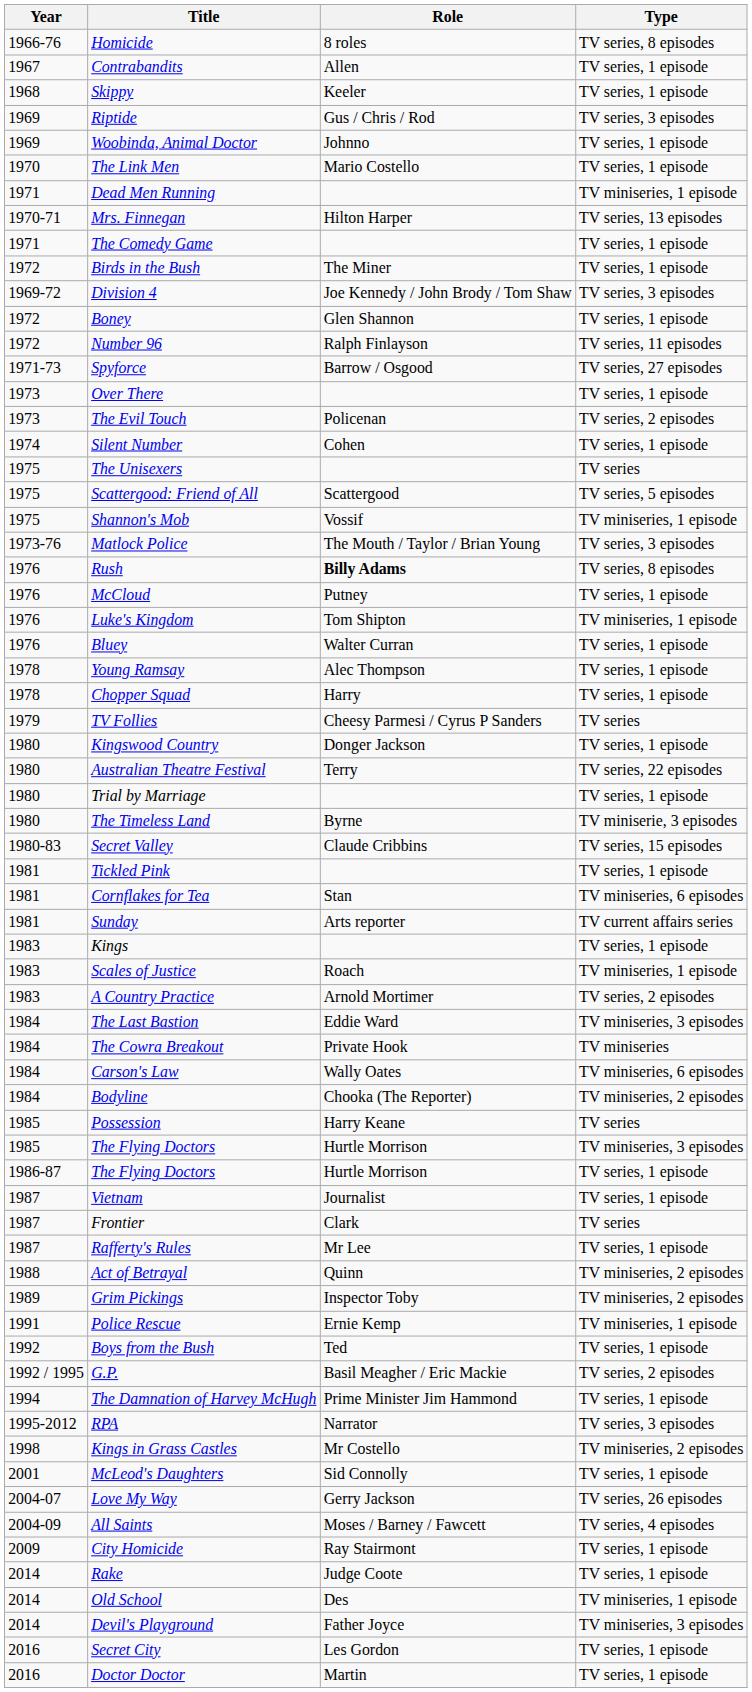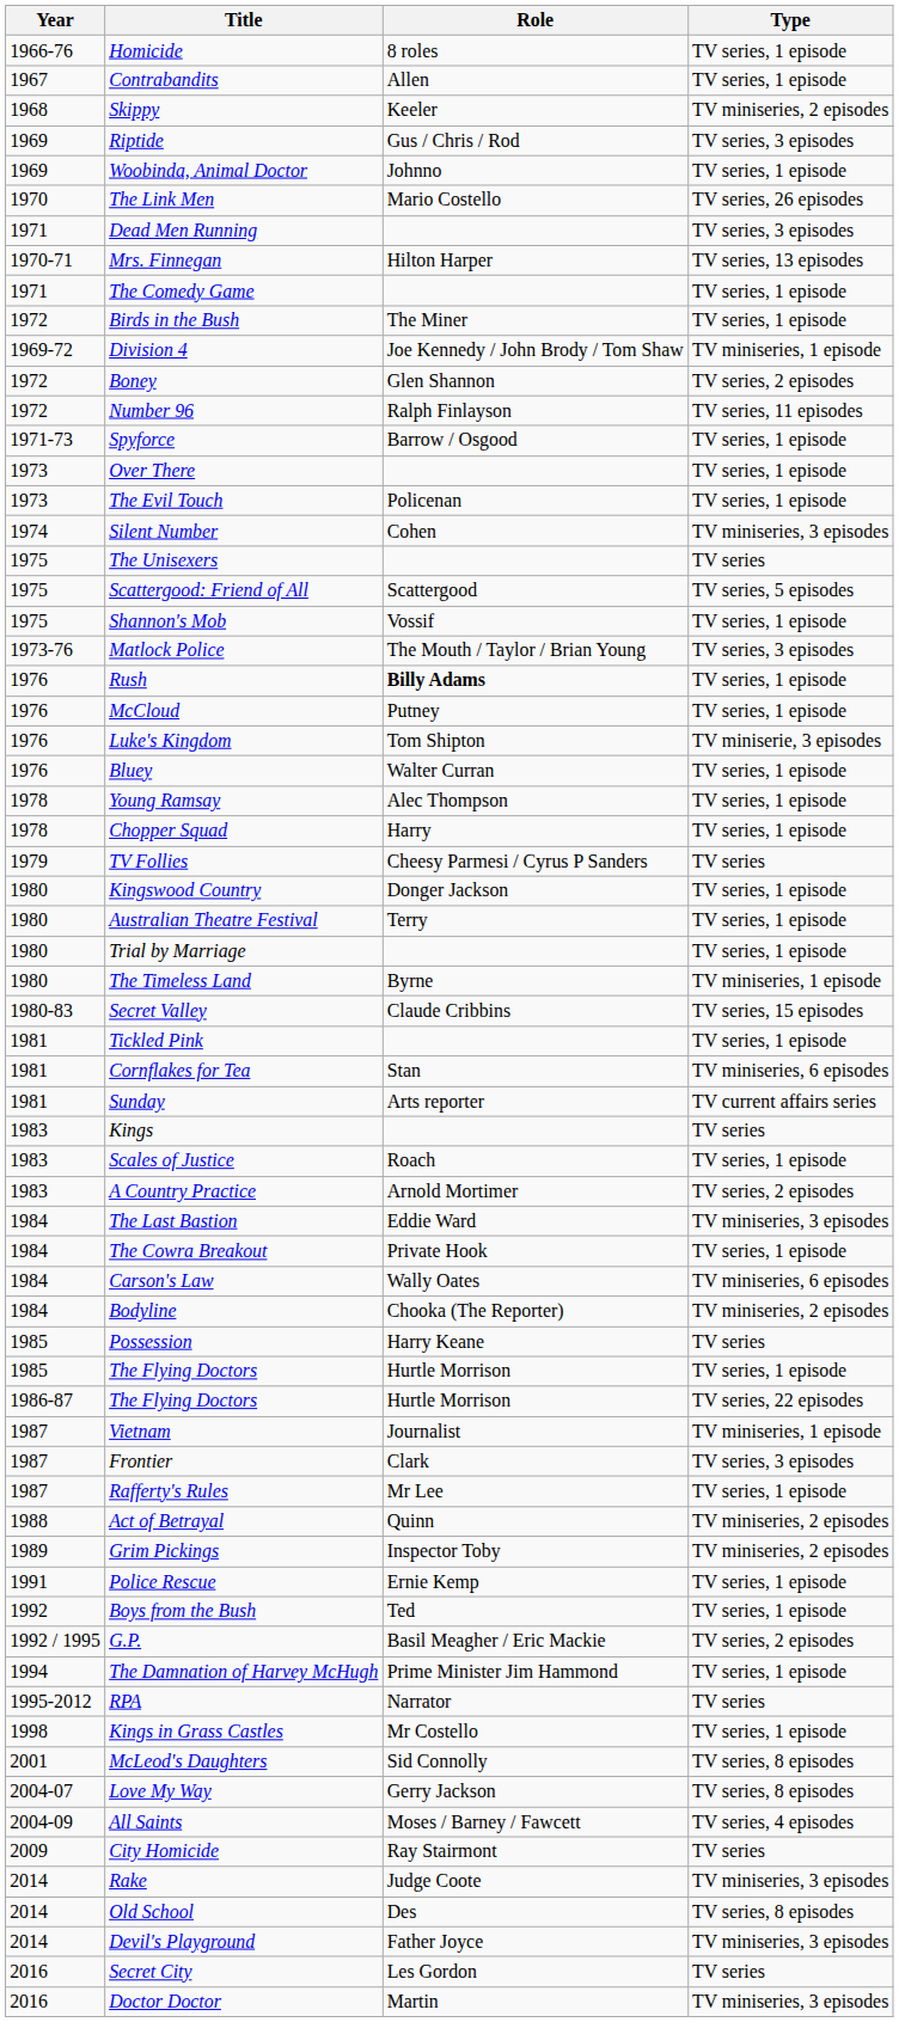 <table class="wikitable">
 <tr>
 <th>Year</th>
 <th>Title</th>
 <th>Role</th>
 <th>Type</th>
 </tr>
 <tr>
 <td>1966-76</td>
 <td><em><a href='#'>Homicide</a></em></td>
 <td>8 roles</td>
-<td>TV series, 8 episodes</td>
+<td>TV series, 1 episode</td>
 </tr>
 <tr>
 <td>1967</td>
 <td><em><a href='#'>Contrabandits</a></em></td>
 <td>Allen</td>
 <td>TV series, 1 episode</td>
 </tr>
 <tr>
 <td>1968</td>
 <td><em><a href='#'>Skippy</a></em></td>
 <td>Keeler</td>
-<td>TV series, 1 episode</td>
+<td>TV miniseries, 2 episodes</td>
 </tr>
 <tr>
 <td>1969</td>
 <td><em><a href='#'>Riptide</a></em></td>
 <td>Gus / Chris / Rod</td>
 <td>TV series, 3 episodes</td>
 </tr>
 <tr>
 <td>1969</td>
 <td><em><a href='#'>Woobinda, Animal Doctor</a></em></td>
 <td>Johnno</td>
 <td>TV series, 1 episode</td>
 </tr>
 <tr>
 <td>1970</td>
 <td><em><a href='#'>The Link Men</a></em></td>
 <td>Mario Costello</td>
-<td>TV series, 1 episode</td>
+<td>TV series, 26 episodes</td>
 </tr>
 <tr>
 <td>1971</td>
 <td><em><a href='#'>Dead Men Running</a></em></td>
 <td></td>
-<td>TV miniseries, 1 episode</td>
+<td>TV series, 3 episodes</td>
 </tr>
 <tr>
 <td>1970-71</td>
 <td><em><a href='#'>Mrs. Finnegan</a></em></td>
 <td>Hilton Harper</td>
 <td>TV series, 13 episodes</td>
 </tr>
 <tr>
 <td>1971</td>
 <td><em><a href='#'>The Comedy Game</a></em></td>
 <td></td>
 <td>TV series, 1 episode</td>
 </tr>
 <tr>
 <td>1972</td>
 <td><em><a href='#'>Birds in the Bush</a></em></td>
 <td>The Miner</td>
 <td>TV series, 1 episode</td>
 </tr>
 <tr>
 <td>1969-72</td>
 <td><em><a href='#'>Division 4</a></em></td>
 <td>Joe Kennedy / John Brody / Tom Shaw</td>
-<td>TV series, 3 episodes</td>
+<td>TV miniseries, 1 episode</td>
 </tr>
 <tr>
 <td>1972</td>
 <td><em><a href='#'>Boney</a></em></td>
 <td>Glen Shannon</td>
-<td>TV series, 1 episode</td>
+<td>TV series, 2 episodes</td>
 </tr>
 <tr>
 <td>1972</td>
 <td><em><a href='#'>Number 96</a></em></td>
 <td>Ralph Finlayson</td>
 <td>TV series, 11 episodes</td>
 </tr>
 <tr>
 <td>1971-73</td>
 <td><em><a href='#'>Spyforce</a></em></td>
 <td>Barrow / Osgood</td>
-<td>TV series, 27 episodes</td>
+<td>TV series, 1 episode</td>
 </tr>
 <tr>
 <td>1973</td>
 <td><em><a href='#'>Over There</a></em></td>
 <td></td>
 <td>TV series, 1 episode</td>
 </tr>
 <tr>
 <td>1973</td>
 <td><em><a href='#'>The Evil Touch</a></em></td>
 <td>Policenan</td>
-<td>TV series, 2 episodes</td>
+<td>TV series, 1 episode</td>
 </tr>
 <tr>
 <td>1974</td>
 <td><em><a href='#'>Silent Number</a></em></td>
 <td>Cohen</td>
-<td>TV series, 1 episode</td>
+<td>TV miniseries, 3 episodes</td>
 </tr>
 <tr>
 <td>1975</td>
 <td><em><a href='#'>The Unisexers</a></em></td>
 <td></td>
 <td>TV series</td>
 </tr>
 <tr>
 <td>1975</td>
 <td><em><a href='#'>Scattergood: Friend of All</a></em></td>
 <td>Scattergood</td>
 <td>TV series, 5 episodes</td>
 </tr>
 <tr>
 <td>1975</td>
 <td><em><a href='#'>Shannon's Mob</a></em></td>
 <td>Vossif</td>
-<td>TV miniseries, 1 episode</td>
+<td>TV series, 1 episode</td>
 </tr>
 <tr>
 <td>1973-76</td>
 <td><em><a href='#'>Matlock Police</a></em></td>
 <td>The Mouth / Taylor / Brian Young</td>
 <td>TV series, 3 episodes</td>
 </tr>
 <tr>
 <td>1976</td>
 <td><em><a href='#'>Rush</a></em></td>
 <td><strong>Billy Adams</strong></td>
-<td>TV series, 8 episodes</td>
+<td>TV series, 1 episode</td>
 </tr>
 <tr>
 <td>1976</td>
 <td><em><a href='#'>McCloud</a></em></td>
 <td>Putney</td>
 <td>TV series, 1 episode</td>
 </tr>
 <tr>
 <td>1976</td>
 <td><em><a href='#'>Luke's Kingdom</a></em></td>
 <td>Tom Shipton</td>
-<td>TV miniseries, 1 episode</td>
+<td>TV miniserie, 3 episodes</td>
 </tr>
 <tr>
 <td>1976</td>
 <td><em><a href='#'>Bluey</a></em></td>
 <td>Walter Curran</td>
 <td>TV series, 1 episode</td>
 </tr>
 <tr>
 <td>1978</td>
 <td><em><a href='#'>Young Ramsay</a></em></td>
 <td>Alec Thompson</td>
 <td>TV series, 1 episode</td>
 </tr>
 <tr>
 <td>1978</td>
 <td><em><a href='#'>Chopper Squad</a></em></td>
 <td>Harry</td>
 <td>TV series, 1 episode</td>
 </tr>
 <tr>
 <td>1979</td>
 <td><em><a href='#'>TV Follies</a></em></td>
 <td>Cheesy Parmesi / Cyrus P Sanders</td>
 <td>TV series</td>
 </tr>
 <tr>
 <td>1980</td>
 <td><em><a href='#'>Kingswood Country</a></em></td>
 <td>Donger Jackson</td>
 <td>TV series, 1 episode</td>
 </tr>
 <tr>
 <td>1980</td>
 <td><em><a href='#'>Australian Theatre Festival</a></em></td>
 <td>Terry</td>
-<td>TV series, 22 episodes</td>
+<td>TV series, 1 episode</td>
 </tr>
 <tr>
 <td>1980</td>
 <td><em>Trial by Marriage</em></td>
 <td></td>
 <td>TV series, 1 episode</td>
 </tr>
 <tr>
 <td>1980</td>
 <td><em><a href='#'>The Timeless Land</a></em></td>
 <td>Byrne</td>
-<td>TV miniserie, 3 episodes</td>
+<td>TV miniseries, 1 episode</td>
 </tr>
 <tr>
 <td>1980-83</td>
 <td><em><a href='#'>Secret Valley</a></em></td>
 <td>Claude Cribbins</td>
 <td>TV series, 15 episodes</td>
 </tr>
 <tr>
 <td>1981</td>
 <td><em><a href='#'>Tickled Pink</a></em></td>
 <td></td>
 <td>TV series, 1 episode</td>
 </tr>
 <tr>
 <td>1981</td>
 <td><em><a href='#'>Cornflakes for Tea</a></em></td>
 <td>Stan</td>
 <td>TV miniseries, 6 episodes</td>
 </tr>
 <tr>
 <td>1981</td>
 <td><em><a href='#'>Sunday</a></em></td>
 <td>Arts reporter</td>
 <td>TV current affairs series</td>
 </tr>
 <tr>
 <td>1983</td>
 <td><em>Kings</em></td>
 <td></td>
-<td>TV series, 1 episode</td>
+<td>TV series</td>
 </tr>
 <tr>
 <td>1983</td>
 <td><em><a href='#'>Scales of Justice</a></em></td>
 <td>Roach</td>
-<td>TV miniseries, 1 episode</td>
+<td>TV series, 1 episode</td>
 </tr>
 <tr>
 <td>1983</td>
 <td><em><a href='#'>A Country Practice</a></em></td>
 <td>Arnold Mortimer</td>
 <td>TV series, 2 episodes</td>
 </tr>
 <tr>
 <td>1984</td>
 <td><em><a href='#'>The Last Bastion</a></em></td>
 <td>Eddie Ward</td>
 <td>TV miniseries, 3 episodes</td>
 </tr>
 <tr>
 <td>1984</td>
 <td><em><a href='#'>The Cowra Breakout</a></em></td>
 <td>Private Hook</td>
-<td>TV miniseries</td>
+<td>TV series, 1 episode</td>
 </tr>
 <tr>
 <td>1984</td>
 <td><em><a href='#'>Carson's Law</a></em></td>
 <td>Wally Oates</td>
 <td>TV miniseries, 6 episodes</td>
 </tr>
 <tr>
 <td>1984</td>
 <td><em><a href='#'>Bodyline</a></em></td>
 <td>Chooka (The Reporter)</td>
 <td>TV miniseries, 2 episodes</td>
 </tr>
 <tr>
 <td>1985</td>
 <td><em><a href='#'>Possession</a></em></td>
 <td>Harry Keane</td>
 <td>TV series</td>
 </tr>
 <tr>
 <td>1985</td>
 <td><em><a href='#'>The Flying Doctors</a></em></td>
 <td>Hurtle Morrison</td>
-<td>TV miniseries, 3 episodes</td>
+<td>TV series, 1 episode</td>
 </tr>
 <tr>
 <td>1986-87</td>
 <td><em><a href='#'>The Flying Doctors</a></em></td>
 <td>Hurtle Morrison</td>
-<td>TV series, 1 episode</td>
+<td>TV series, 22 episodes</td>
 </tr>
 <tr>
 <td>1987</td>
 <td><em><a href='#'>Vietnam</a></em></td>
 <td>Journalist</td>
-<td>TV series, 1 episode</td>
+<td>TV miniseries, 1 episode</td>
 </tr>
 <tr>
 <td>1987</td>
 <td><em>Frontier</em></td>
 <td>Clark</td>
-<td>TV series</td>
+<td>TV series, 3 episodes</td>
 </tr>
 <tr>
 <td>1987</td>
 <td><em><a href='#'>Rafferty's Rules</a></em></td>
 <td>Mr Lee</td>
 <td>TV series, 1 episode</td>
 </tr>
 <tr>
 <td>1988</td>
 <td><em><a href='#'>Act of Betrayal</a></em></td>
 <td>Quinn</td>
 <td>TV miniseries, 2 episodes</td>
 </tr>
 <tr>
 <td>1989</td>
 <td><em><a href='#'>Grim Pickings</a></em></td>
 <td>Inspector Toby</td>
 <td>TV miniseries, 2 episodes</td>
 </tr>
 <tr>
 <td>1991</td>
 <td><em><a href='#'>Police Rescue</a></em></td>
 <td>Ernie Kemp</td>
-<td>TV miniseries, 1 episode</td>
+<td>TV series, 1 episode</td>
 </tr>
 <tr>
 <td>1992</td>
 <td><em><a href='#'>Boys from the Bush</a></em></td>
 <td>Ted</td>
 <td>TV series, 1 episode</td>
 </tr>
 <tr>
 <td>1992 / 1995</td>
 <td><em><a href='#'>G.P.</a></em></td>
 <td>Basil Meagher / Eric Mackie</td>
 <td>TV series, 2 episodes</td>
 </tr>
 <tr>
 <td>1994</td>
 <td><em><a href='#'>The Damnation of Harvey McHugh</a></em></td>
 <td>Prime Minister Jim Hammond</td>
 <td>TV series, 1 episode</td>
 </tr>
 <tr>
 <td>1995-2012</td>
 <td><em><a href='#'>RPA</a></em></td>
 <td>Narrator</td>
-<td>TV series, 3 episodes</td>
+<td>TV series</td>
 </tr>
 <tr>
 <td>1998</td>
 <td><em><a href='#'>Kings in Grass Castles</a></em></td>
 <td>Mr Costello</td>
-<td>TV miniseries, 2 episodes</td>
+<td>TV series, 1 episode</td>
 </tr>
 <tr>
 <td>2001</td>
 <td><em><a href='#'>McLeod's Daughters</a></em></td>
 <td>Sid Connolly</td>
-<td>TV series, 1 episode</td>
+<td>TV series, 8 episodes</td>
 </tr>
 <tr>
 <td>2004-07</td>
 <td><em><a href='#'>Love My Way</a></em></td>
 <td>Gerry Jackson</td>
-<td>TV series, 26 episodes</td>
+<td>TV series, 8 episodes</td>
 </tr>
 <tr>
 <td>2004-09</td>
 <td><em><a href='#'>All Saints</a></em></td>
 <td>Moses / Barney / Fawcett</td>
 <td>TV series, 4 episodes</td>
 </tr>
 <tr>
 <td>2009</td>
 <td><em><a href='#'>City Homicide</a></em></td>
 <td>Ray Stairmont</td>
-<td>TV series, 1 episode</td>
+<td>TV series</td>
 </tr>
 <tr>
 <td>2014</td>
 <td><em><a href='#'>Rake</a></em></td>
 <td>Judge Coote</td>
-<td>TV series, 1 episode</td>
+<td>TV miniseries, 3 episodes</td>
 </tr>
 <tr>
 <td>2014</td>
 <td><em><a href='#'>Old School</a></em></td>
 <td>Des</td>
-<td>TV miniseries, 1 episode</td>
+<td>TV series, 8 episodes</td>
 </tr>
 <tr>
 <td>2014</td>
 <td><em><a href='#'>Devil's Playground</a></em></td>
 <td>Father Joyce</td>
 <td>TV miniseries, 3 episodes</td>
 </tr>
 <tr>
 <td>2016</td>
 <td><em><a href='#'>Secret City</a></em></td>
 <td>Les Gordon</td>
-<td>TV series, 1 episode</td>
+<td>TV series</td>
 </tr>
 <tr>
 <td>2016</td>
 <td><em><a href='#'>Doctor Doctor</a></em></td>
 <td>Martin</td>
-<td>TV series, 1 episode</td>
+<td>TV miniseries, 3 episodes</td>
 </tr>
 </table>
